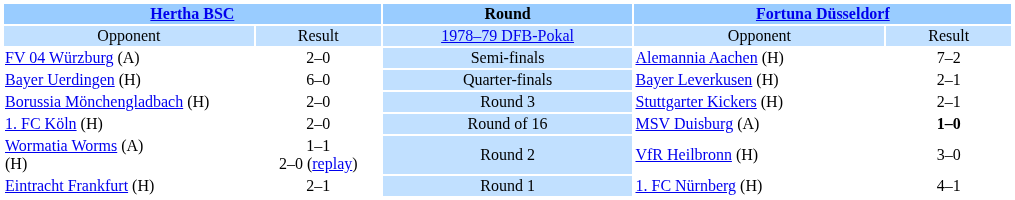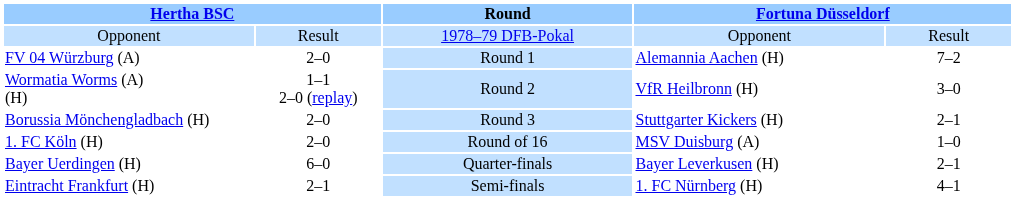 <table style="width:80%; text-align:center;">
 <tr style="vertical-align:top; background:#99CCFF;">
 <th colspan="2"><a href='#'>Hertha BSC</a></th>
 <th style="width:20%">Round</th>
 <th colspan="2"><a href='#'>Fortuna Düsseldorf</a></th>
 </tr>
 <tr style="vertical-align:top; background:#C1E0FF;">
 <td style="width:20%">Opponent</td>
 <td style="width:10%">Result</td>
 <td><a href='#'>1978–79 DFB-Pokal</a></td>
 <td style="width:20%">Opponent</td>
 <td style="width:10%">Result</td>
 </tr>
 <tr>
 <td align="left"><a href='#'>FV 04 Würzburg</a> (A)</td>
 <td>2–0 </td>
-<td style="background:#C1E0FF;">Semi-finals</td>
+<td style="background:#C1E0FF;">Round 1</td>
 <td align="left"><a href='#'>Alemannia Aachen</a> (H)</td>
 <td>7–2</td>
 </tr>
 <tr>
-<td align="left"><a href='#'>Bayer Uerdingen</a> (H)</td>
-<td>6–0</td>
-<td style="background:#C1E0FF;">Quarter-finals</td>
-<td align="left"><a href='#'>Bayer Leverkusen</a> (H)</td>
-<td>2–1</td>
+<td align="left"><a href='#'>Wormatia Worms</a> (A)<br> (H)</td>
+<td>1–1 <br>2–0 (<a href='#'>replay</a>)</td>
+<td style="background:#C1E0FF;">Round 2</td>
+<td align="left"><a href='#'>VfR Heilbronn</a> (H)</td>
+<td>3–0</td>
 </tr>
 <tr>
 <td align="left"><a href='#'>Borussia Mönchengladbach</a> (H)</td>
 <td>2–0</td>
 <td style="background:#C1E0FF;">Round 3</td>
 <td align="left"><a href='#'>Stuttgarter Kickers</a> (H)</td>
 <td>2–1</td>
 </tr>
 <tr>
 <td align="left"><a href='#'>1. FC Köln</a> (H)</td>
 <td>2–0 </td>
 <td style="background:#C1E0FF;">Round of 16</td>
 <td align="left"><a href='#'>MSV Duisburg</a> (A)</td>
-<td><strong>1–0</strong></td>
+<td>1–0</td>
 </tr>
 <tr>
-<td align="left"><a href='#'>Wormatia Worms</a> (A)<br> (H)</td>
-<td>1–1 <br>2–0 (<a href='#'>replay</a>)</td>
-<td style="background:#C1E0FF;">Round 2</td>
-<td align="left"><a href='#'>VfR Heilbronn</a> (H)</td>
-<td>3–0</td>
+<td align="left"><a href='#'>Bayer Uerdingen</a> (H)</td>
+<td>6–0</td>
+<td style="background:#C1E0FF;">Quarter-finals</td>
+<td align="left"><a href='#'>Bayer Leverkusen</a> (H)</td>
+<td>2–1</td>
 </tr>
 <tr>
 <td align="left"><a href='#'>Eintracht Frankfurt</a> (H)</td>
 <td>2–1</td>
-<td style="background:#C1E0FF;">Round 1</td>
+<td style="background:#C1E0FF;">Semi-finals</td>
 <td align="left"><a href='#'>1. FC Nürnberg</a> (H)</td>
 <td>4–1 </td>
 </tr>
 </table>
